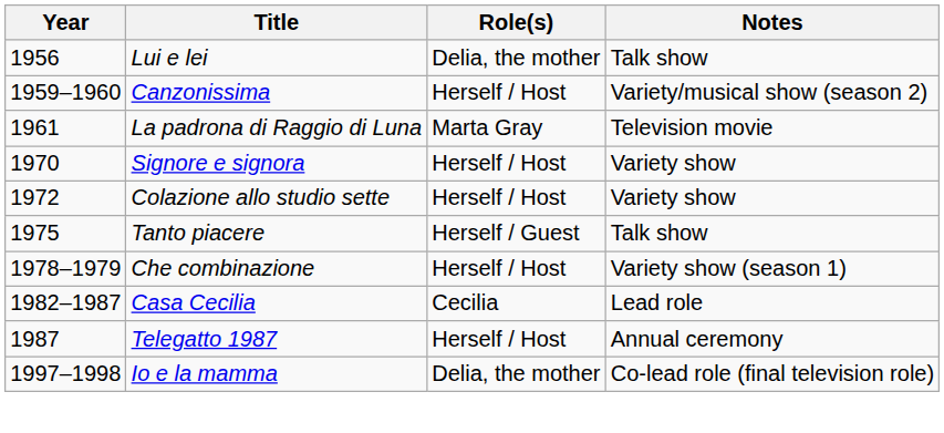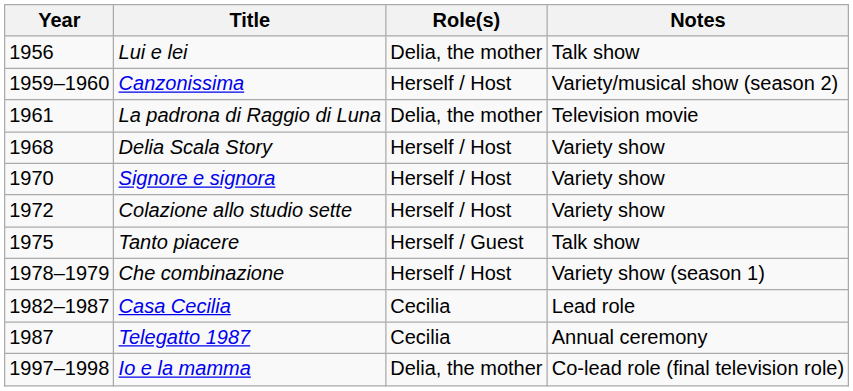 <table class="wikitable plainrowheaders sortable">
 <tr>
 <th scope="col">Year</th>
 <th scope="col">Title</th>
 <th scope="col">Role(s)</th>
 <th scope="col" class="unsortable">Notes</th>
 </tr>
 <tr>
 <td>1956</td>
 <td><em>Lui e lei</em></td>
 <td>Delia, the mother</td>
 <td>Talk show</td>
 </tr>
 <tr>
 <td>1959–1960</td>
 <td><em><a href='#'>Canzonissima</a></em></td>
 <td>Herself / Host</td>
 <td>Variety/musical show (season 2)</td>
 </tr>
 <tr>
 <td>1961</td>
 <td><em>La padrona di Raggio di Luna</em></td>
-<td>Marta Gray</td>
+<td>Delia, the mother</td>
 <td>Television movie</td>
+</tr>
+<tr>
+<td>1968</td>
+<td><em>Delia Scala Story</em></td>
+<td>Herself / Host</td>
+<td>Variety show</td>
 </tr>
 <tr>
 <td>1970</td>
 <td><em><a href='#'>Signore e signora</a></em></td>
 <td>Herself / Host</td>
 <td>Variety show</td>
 </tr>
 <tr>
 <td>1972</td>
 <td><em>Colazione allo studio sette</em></td>
 <td>Herself / Host</td>
 <td>Variety show</td>
 </tr>
 <tr>
 <td>1975</td>
 <td><em>Tanto piacere</em></td>
 <td>Herself / Guest</td>
 <td>Talk show</td>
 </tr>
 <tr>
 <td>1978–1979</td>
 <td><em>Che combinazione</em></td>
 <td>Herself / Host</td>
 <td>Variety show (season 1)</td>
 </tr>
 <tr>
 <td>1982–1987</td>
 <td><em><a href='#'>Casa Cecilia</a></em></td>
 <td>Cecilia</td>
 <td>Lead role</td>
 </tr>
 <tr>
 <td>1987</td>
 <td><em><a href='#'>Telegatto 1987</a></em></td>
-<td>Herself / Host</td>
+<td>Cecilia</td>
 <td>Annual ceremony</td>
 </tr>
 <tr>
 <td>1997–1998</td>
 <td><em><a href='#'>Io e la mamma</a></em></td>
 <td>Delia, the mother</td>
 <td>Co-lead role (final television role)</td>
 </tr>
 </table>
